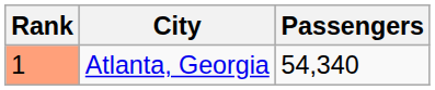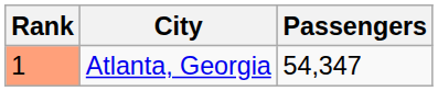 <table class="wikitable sortable" style="font-size: 95%" width= align=>
 <tr>
 <th>Rank</th>
 <th>City</th>
 <th>Passengers</th>
 </tr>
 <tr>
 <td style="background: lightsalmon;">1</td>
 <td><a href='#'>Atlanta, Georgia</a></td>
-<td>54,340</td>
+<td>54,347</td>
 </tr>
 </table>
